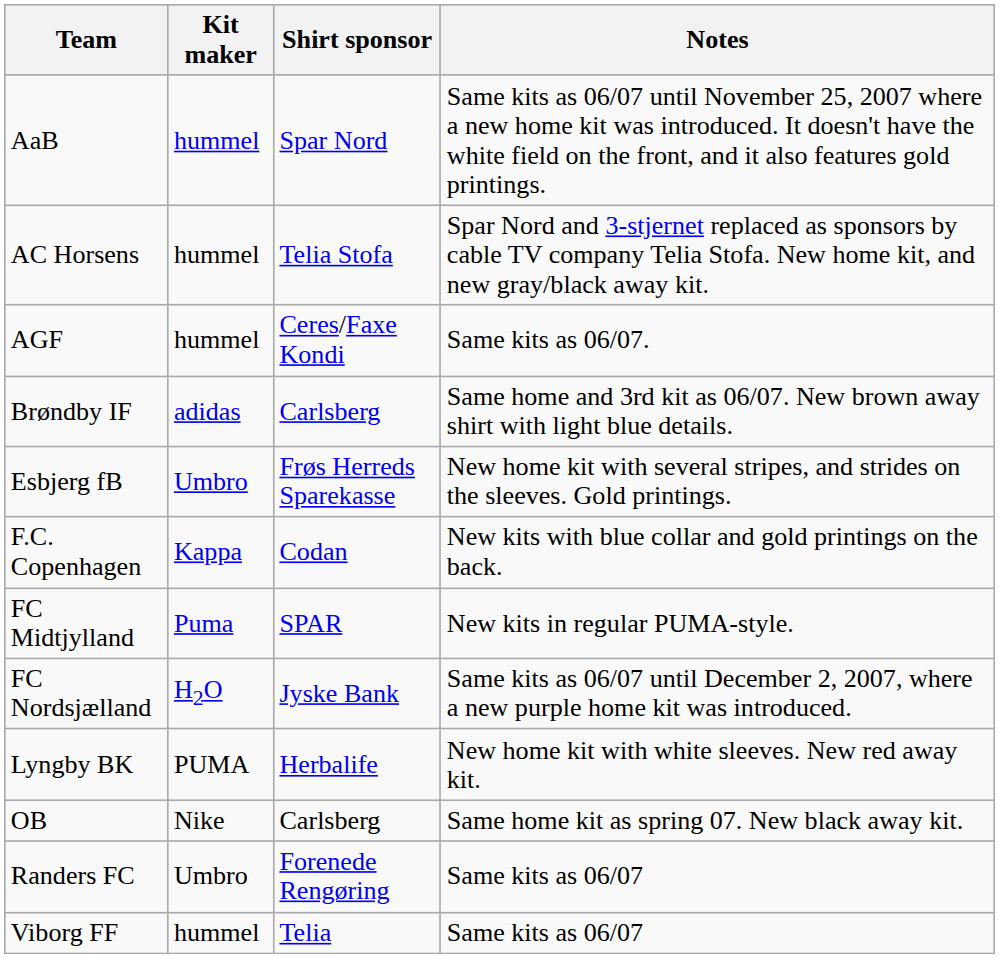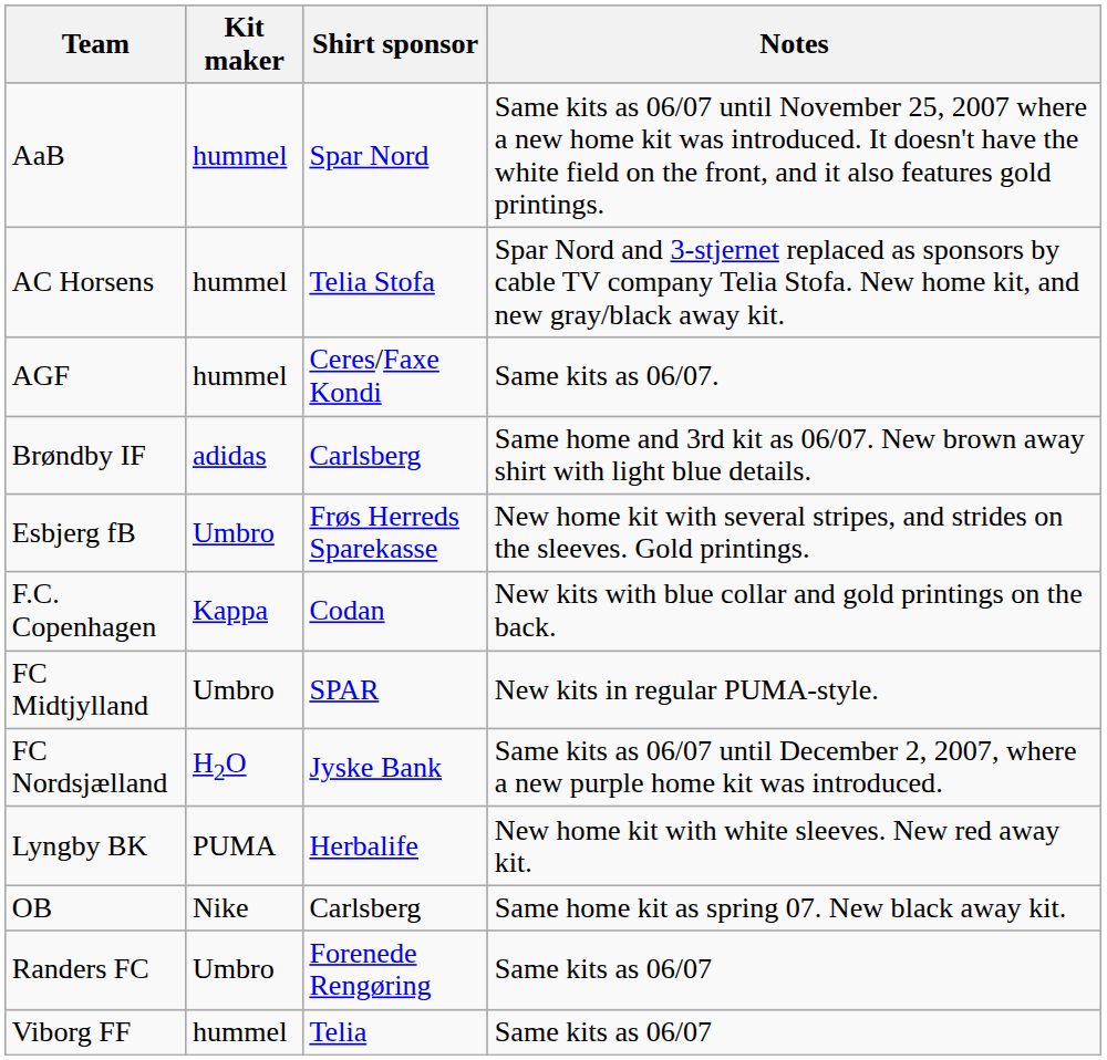 <table class="wikitable">
 <tr>
 <th>Team</th>
 <th>Kit maker</th>
 <th>Shirt sponsor</th>
 <th>Notes</th>
 </tr>
 <tr>
 <td>AaB</td>
 <td><a href='#'>hummel</a></td>
 <td><a href='#'>Spar Nord</a></td>
 <td>Same kits as 06/07 until November 25, 2007 where a new home kit was introduced. It doesn't have the white field on the front, and it also features gold printings.</td>
 </tr>
 <tr>
 <td>AC Horsens</td>
 <td>hummel</td>
 <td><a href='#'>Telia Stofa</a></td>
 <td>Spar Nord and <a href='#'>3-stjernet</a> replaced as sponsors by cable TV company Telia Stofa. New home kit, and new gray/black away kit.</td>
 </tr>
 <tr>
 <td>AGF</td>
 <td>hummel</td>
 <td><a href='#'>Ceres</a>/<a href='#'>Faxe Kondi</a></td>
 <td>Same kits as 06/07.</td>
 </tr>
 <tr>
 <td>Brøndby IF</td>
 <td><a href='#'>adidas</a></td>
 <td><a href='#'>Carlsberg</a></td>
 <td>Same home and 3rd kit as 06/07. New brown away shirt with light blue details.</td>
 </tr>
 <tr>
 <td>Esbjerg fB</td>
 <td><a href='#'>Umbro</a></td>
 <td><a href='#'>Frøs Herreds Sparekasse</a></td>
 <td>New home kit with several stripes, and strides on the sleeves. Gold printings.</td>
 </tr>
 <tr>
 <td>F.C. Copenhagen</td>
 <td><a href='#'>Kappa</a></td>
 <td><a href='#'>Codan</a></td>
 <td>New kits with blue collar and gold printings on the back.</td>
 </tr>
 <tr>
 <td>FC Midtjylland</td>
-<td><a href='#'>Puma</a></td>
+<td>Umbro</td>
 <td><a href='#'>SPAR</a></td>
 <td>New kits in regular PUMA-style.</td>
 </tr>
 <tr>
 <td>FC Nordsjælland</td>
 <td><a href='#'>H<sub>2</sub>O</a></td>
 <td><a href='#'>Jyske Bank</a></td>
 <td>Same kits as 06/07 until December 2, 2007, where a new purple home kit was introduced.</td>
 </tr>
 <tr>
 <td>Lyngby BK</td>
 <td>PUMA</td>
 <td><a href='#'>Herbalife</a></td>
 <td>New home kit with white sleeves. New red away kit.</td>
 </tr>
 <tr>
 <td>OB</td>
 <td>Nike</td>
 <td>Carlsberg</td>
 <td>Same home kit as spring 07. New black away kit.</td>
 </tr>
 <tr>
 <td>Randers FC</td>
 <td>Umbro</td>
 <td><a href='#'>Forenede Rengøring</a></td>
 <td>Same kits as 06/07</td>
 </tr>
 <tr>
 <td>Viborg FF</td>
 <td>hummel</td>
 <td><a href='#'>Telia</a></td>
 <td>Same kits as 06/07</td>
 </tr>
 </table>
